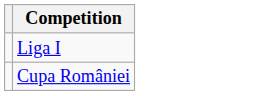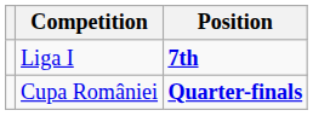 <table class="wikitable">
 <tr>
 <th></th>
 <th>Competition</th>
+<th>Position</th>
 </tr>
 <tr>
 <td></td>
 <td><a href='#'>Liga I</a></td>
+<td><strong><a href='#'>7th</a></strong></td>
 </tr>
 <tr>
 <td></td>
 <td><a href='#'>Cupa României</a></td>
+<td><strong><a href='#'>Quarter-finals</a></strong></td>
 </tr>
 </table>
